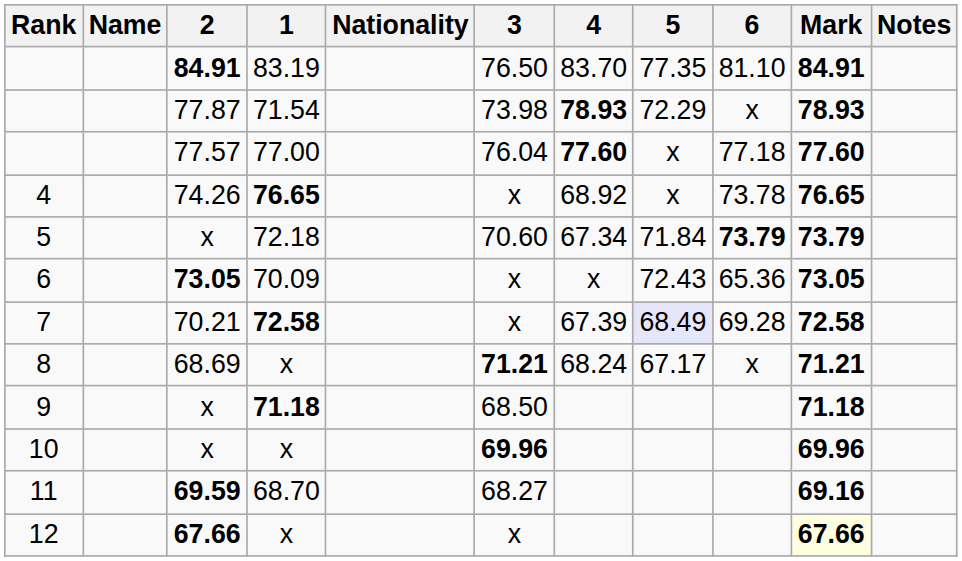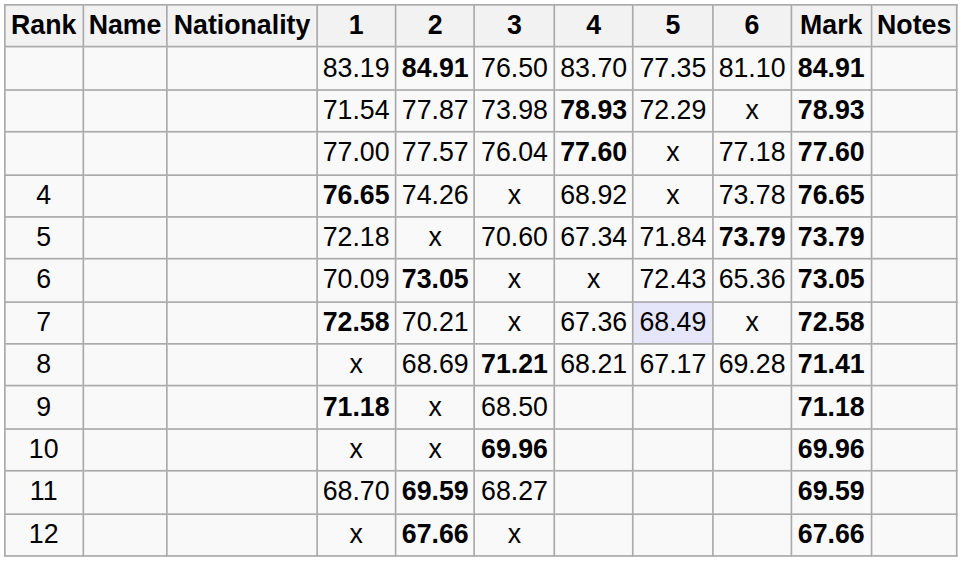 <table class="wikitable sortable" style="text-align:center">
 <tr>
 <th>Rank</th>
 <th>Name</th>
+<th>Nationality</th>
+<th>1</th>
 <th>2</th>
-<th>1</th>
-<th>Nationality</th>
 <th>3</th>
 <th>4</th>
 <th>5</th>
 <th>6</th>
 <th>Mark</th>
 <th>Notes</th>
 </tr>
 <tr>
 <td></td>
 <td align=left></td>
+<td align=left></td>
+<td>83.19</td>
 <td><strong>84.91</strong></td>
-<td>83.19</td>
-<td align=left></td>
 <td>76.50</td>
 <td>83.70</td>
 <td>77.35</td>
 <td>81.10</td>
 <td><strong>84.91</strong></td>
 <td></td>
 </tr>
 <tr>
 <td></td>
 <td align=left></td>
+<td align=left></td>
+<td>71.54</td>
 <td>77.87</td>
-<td>71.54</td>
-<td align=left></td>
 <td>73.98</td>
 <td><strong>78.93</strong></td>
 <td>72.29</td>
 <td>x</td>
 <td><strong>78.93</strong></td>
 <td></td>
 </tr>
 <tr>
 <td></td>
 <td align=left></td>
+<td align=left></td>
+<td>77.00</td>
 <td>77.57</td>
-<td>77.00</td>
-<td align=left></td>
 <td>76.04</td>
 <td><strong>77.60</strong></td>
 <td>x</td>
 <td>77.18</td>
 <td><strong>77.60</strong></td>
 <td></td>
 </tr>
 <tr>
 <td>4</td>
 <td align=left></td>
+<td align=left></td>
+<td><strong>76.65</strong></td>
 <td>74.26</td>
-<td><strong>76.65</strong></td>
-<td align=left></td>
 <td>x</td>
 <td>68.92</td>
 <td>x</td>
 <td>73.78</td>
 <td><strong>76.65</strong></td>
 <td></td>
 </tr>
 <tr>
 <td>5</td>
 <td align=left></td>
+<td align=left></td>
+<td>72.18</td>
 <td>x</td>
-<td>72.18</td>
-<td align=left></td>
 <td>70.60</td>
 <td>67.34</td>
 <td>71.84</td>
 <td><strong>73.79</strong></td>
 <td><strong>73.79</strong></td>
 <td></td>
 </tr>
 <tr>
 <td>6</td>
 <td align=left></td>
+<td align=left></td>
+<td>70.09</td>
 <td><strong>73.05</strong></td>
-<td>70.09</td>
-<td align=left></td>
 <td>x</td>
 <td>x</td>
 <td>72.43</td>
 <td>65.36</td>
 <td><strong>73.05</strong></td>
 <td></td>
 </tr>
 <tr>
 <td>7</td>
 <td align=left></td>
+<td align=left></td>
+<td><strong>72.58</strong></td>
 <td>70.21</td>
-<td><strong>72.58</strong></td>
-<td align=left></td>
 <td>x</td>
-<td>67.39</td>
+<td>67.36</td>
 <td style="background: lavender;">68.49</td>
-<td>69.28</td>
+<td>x</td>
 <td><strong>72.58</strong></td>
 <td></td>
 </tr>
 <tr>
 <td>8</td>
 <td align=left></td>
+<td align=left></td>
+<td>x</td>
 <td>68.69</td>
-<td>x</td>
-<td align=left></td>
 <td><strong>71.21</strong></td>
-<td>68.24</td>
+<td>68.21</td>
 <td>67.17</td>
-<td>x</td>
-<td><strong>71.21</strong></td>
+<td>69.28</td>
+<td><strong>71.41</strong></td>
 <td></td>
 </tr>
 <tr>
 <td>9</td>
 <td align=left></td>
+<td align=left></td>
+<td><strong>71.18</strong></td>
 <td>x</td>
-<td><strong>71.18</strong></td>
-<td align=left></td>
 <td>68.50</td>
 <td></td>
 <td></td>
 <td></td>
 <td><strong>71.18</strong></td>
 <td></td>
 </tr>
 <tr>
 <td>10</td>
 <td align=left></td>
+<td align=left></td>
 <td>x</td>
 <td>x</td>
-<td align=left></td>
 <td><strong>69.96</strong></td>
 <td></td>
 <td></td>
 <td></td>
 <td><strong>69.96</strong></td>
 <td></td>
 </tr>
 <tr>
 <td>11</td>
 <td align=left></td>
+<td align=left></td>
+<td>68.70</td>
 <td><strong>69.59</strong></td>
-<td>68.70</td>
-<td align=left></td>
 <td>68.27</td>
 <td></td>
 <td></td>
 <td></td>
-<td><strong>69.16</strong></td>
+<td><strong>69.59</strong></td>
 <td></td>
 </tr>
 <tr>
 <td>12</td>
 <td align=left></td>
+<td align=left></td>
+<td>x</td>
 <td><strong>67.66</strong></td>
-<td>x</td>
-<td align=left></td>
 <td>x</td>
 <td></td>
 <td></td>
 <td></td>
-<td style="background: lightyellow;"><strong>67.66</strong></td>
+<td><strong>67.66</strong></td>
 <td></td>
 </tr>
 </table>
